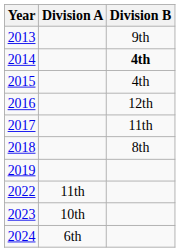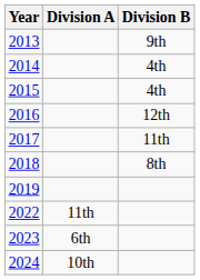 <table class="wikitable" style="text-align:center">
 <tr>
 <th>Year</th>
 <th>Division A</th>
 <th>Division B</th>
 </tr>
 <tr>
 <td><a href='#'>2013</a></td>
 <td></td>
 <td>9th</td>
 </tr>
 <tr>
 <td><a href='#'>2014</a></td>
 <td></td>
-<td><strong>4th</strong></td>
+<td>4th</td>
 </tr>
 <tr>
 <td><a href='#'>2015</a></td>
 <td></td>
 <td>4th</td>
 </tr>
 <tr>
 <td><a href='#'>2016</a></td>
 <td></td>
 <td>12th</td>
 </tr>
 <tr>
 <td><a href='#'>2017</a></td>
 <td></td>
 <td>11th</td>
 </tr>
 <tr>
 <td><a href='#'>2018</a></td>
 <td></td>
 <td>8th</td>
 </tr>
 <tr>
 <td><a href='#'>2019</a></td>
 <td></td>
 <td></td>
 </tr>
 <tr>
 <td><a href='#'>2022</a></td>
 <td>11th</td>
 <td></td>
 </tr>
 <tr>
 <td><a href='#'>2023</a></td>
-<td>10th</td>
+<td>6th</td>
 <td></td>
 </tr>
 <tr>
 <td><a href='#'>2024</a></td>
-<td>6th</td>
+<td>10th</td>
 <td></td>
 </tr>
 </table>
